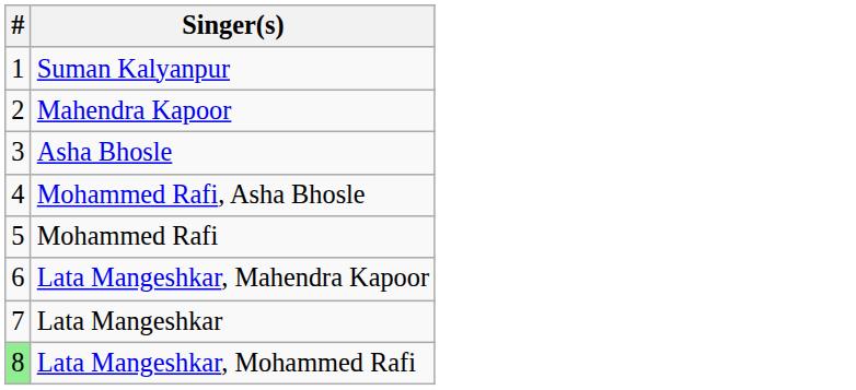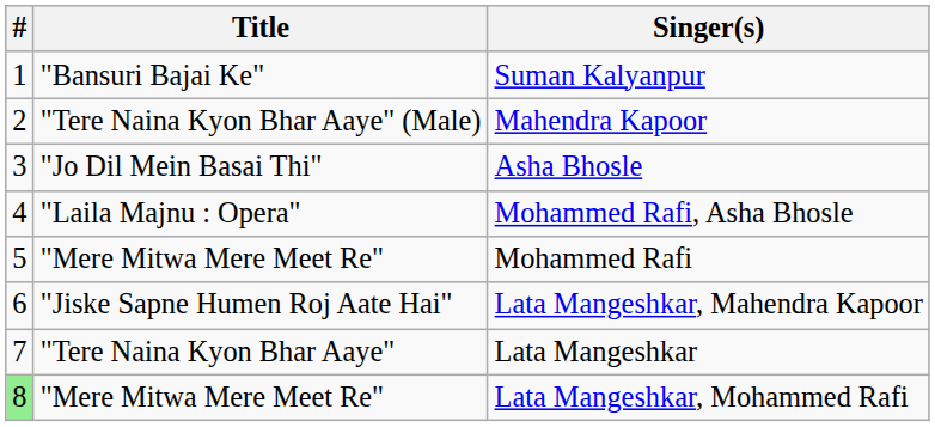 <table class="wikitable">
 <tr>
 <th>#</th>
+<th>Title</th>
 <th>Singer(s)</th>
 </tr>
 <tr>
 <td>1</td>
+<td>"Bansuri Bajai Ke"</td>
 <td><a href='#'>Suman Kalyanpur</a></td>
 </tr>
 <tr>
 <td>2</td>
+<td>"Tere Naina Kyon Bhar Aaye" (Male)</td>
 <td><a href='#'>Mahendra Kapoor</a></td>
 </tr>
 <tr>
 <td>3</td>
+<td>"Jo Dil Mein Basai Thi"</td>
 <td><a href='#'>Asha Bhosle</a></td>
 </tr>
 <tr>
 <td>4</td>
+<td>"Laila Majnu : Opera"</td>
 <td><a href='#'>Mohammed Rafi</a>, Asha Bhosle</td>
 </tr>
 <tr>
 <td>5</td>
+<td>"Mere Mitwa Mere Meet Re"</td>
 <td>Mohammed Rafi</td>
 </tr>
 <tr>
 <td>6</td>
+<td>"Jiske Sapne Humen Roj Aate Hai"</td>
 <td><a href='#'>Lata Mangeshkar</a>, Mahendra Kapoor</td>
 </tr>
 <tr>
 <td>7</td>
+<td>"Tere Naina Kyon Bhar Aaye"</td>
 <td>Lata Mangeshkar</td>
 </tr>
 <tr>
 <td style="background: lightgreen;">8</td>
+<td>"Mere Mitwa Mere Meet Re"</td>
 <td><a href='#'>Lata Mangeshkar</a>, Mohammed Rafi</td>
 </tr>
 </table>
